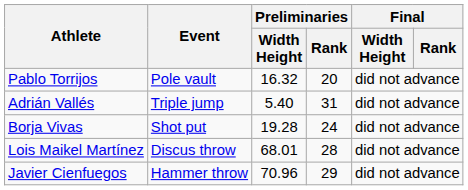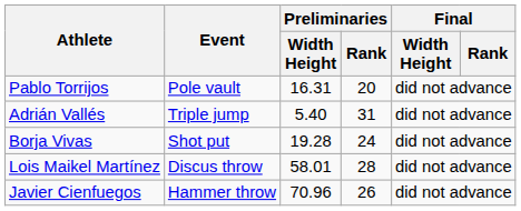 <table class=wikitable style="font-size:90%;">
 <tr>
 <th rowspan="2">Athlete</th>
 <th rowspan="2">Event</th>
 <th colspan="2">Preliminaries</th>
 <th colspan="2">Final</th>
 </tr>
 <tr>
 <th>Width<br>Height</th>
 <th>Rank</th>
 <th>Width<br>Height</th>
 <th>Rank</th>
 </tr>
 <tr style="border-top: single;" align=center>
 <td align=left><a href='#'>Pablo Torrijos</a></td>
 <td align=left><a href='#'>Pole vault</a></td>
-<td>16.32</td>
+<td>16.31</td>
 <td>20</td>
 <td colspan=2>did not advance</td>
 </tr>
 <tr style="border-top: single;" align=center>
 <td align=left><a href='#'>Adrián Vallés</a></td>
 <td align=left><a href='#'>Triple jump</a></td>
 <td>5.40</td>
 <td>31</td>
 <td colspan=2>did not advance</td>
 </tr>
 <tr style="border-top: single;" align=center>
 <td align=left><a href='#'>Borja Vivas</a></td>
 <td align=left><a href='#'>Shot put</a></td>
 <td>19.28</td>
 <td>24</td>
 <td colspan=2>did not advance</td>
 </tr>
 <tr style="border-top: single;" align=center>
 <td align=left><a href='#'>Lois Maikel Martínez</a></td>
 <td align=left><a href='#'>Discus throw</a></td>
-<td>68.01</td>
+<td>58.01</td>
 <td>28</td>
 <td colspan=2>did not advance</td>
 </tr>
 <tr style="border-top: single;" align=center>
 <td align=left><a href='#'>Javier Cienfuegos</a></td>
 <td align=left><a href='#'>Hammer throw</a></td>
 <td>70.96</td>
-<td>29</td>
+<td>26</td>
 <td colspan=2>did not advance</td>
 </tr>
 </table>
